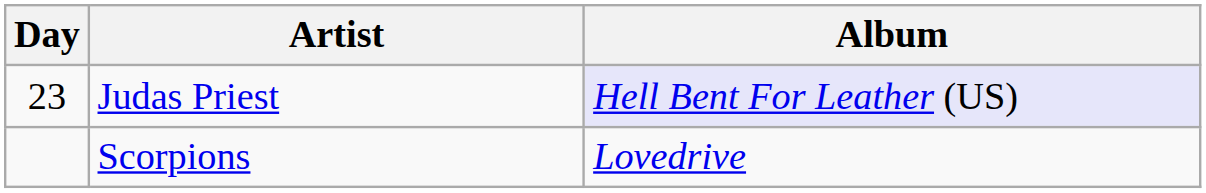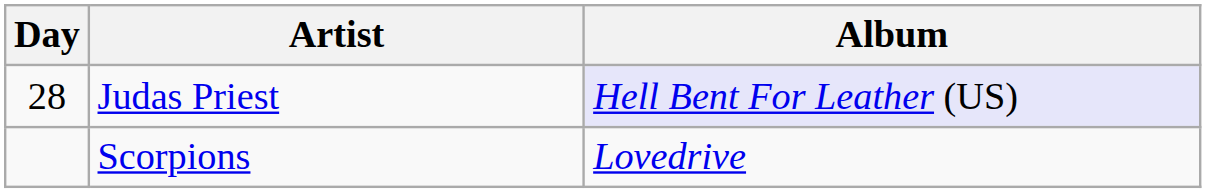 <table class="wikitable" border="1">
 <tr>
 <th>Day</th>
 <th width="200">Artist</th>
 <th width="250">Album</th>
 </tr>
 <tr>
-<td style="text-align:center;" rowspan="1">23</td>
+<td style="text-align:center;" rowspan="1">28</td>
 <td><a href='#'>Judas Priest</a></td>
 <td style="background: lavender;"><em><a href='#'>Hell Bent For Leather</a></em> (US)</td>
 </tr>
 <tr>
 <td style="text-align:center;" rowspan="1"></td>
 <td><a href='#'>Scorpions</a></td>
 <td><em><a href='#'>Lovedrive</a></em></td>
 </tr>
 </table>
